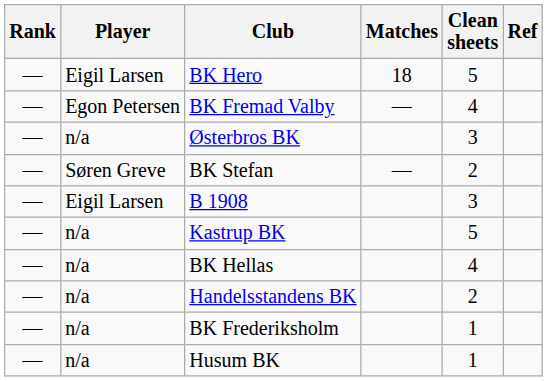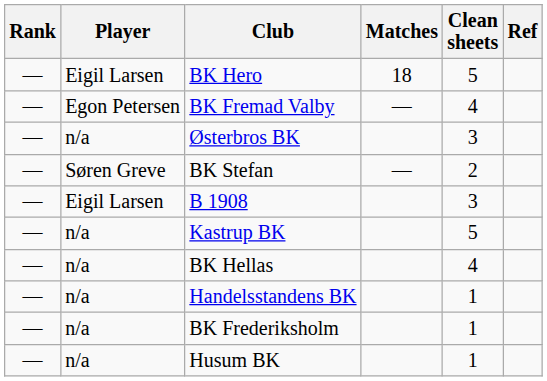 <table class="wikitable" style="text-align:center">
 <tr>
 <th>Rank</th>
 <th>Player</th>
 <th>Club</th>
 <th>Matches</th>
 <th>Clean<br>sheets</th>
 <th>Ref</th>
 </tr>
 <tr>
 <td>—</td>
 <td align="left"> Eigil Larsen</td>
 <td align="left"><a href='#'>BK Hero</a></td>
 <td>18</td>
 <td>5</td>
 <td></td>
 </tr>
 <tr>
 <td>—</td>
 <td align="left"> Egon Petersen</td>
 <td align="left"><a href='#'>BK Fremad Valby</a></td>
 <td>—</td>
 <td>4</td>
 <td></td>
 </tr>
 <tr>
 <td>—</td>
 <td align="left">n/a</td>
 <td align="left"><a href='#'>Østerbros BK</a></td>
 <td></td>
 <td>3</td>
 <td></td>
 </tr>
 <tr>
 <td>—</td>
 <td align="left"> Søren Greve</td>
 <td align="left">BK Stefan</td>
 <td>—</td>
 <td>2</td>
 <td></td>
 </tr>
 <tr>
 <td>—</td>
 <td align="left"> Eigil Larsen</td>
 <td align="left"><a href='#'>B 1908</a></td>
 <td></td>
 <td>3</td>
 <td></td>
 </tr>
 <tr>
 <td>—</td>
 <td align="left">n/a</td>
 <td align="left"><a href='#'>Kastrup BK</a></td>
 <td></td>
 <td>5</td>
 <td></td>
 </tr>
 <tr>
 <td>—</td>
 <td align="left">n/a</td>
 <td align="left">BK Hellas</td>
 <td></td>
 <td>4</td>
 <td></td>
 </tr>
 <tr>
 <td>—</td>
 <td align="left">n/a</td>
 <td align="left"><a href='#'>Handelsstandens BK</a></td>
 <td></td>
-<td>2</td>
+<td>1</td>
 <td></td>
 </tr>
 <tr>
 <td>—</td>
 <td align="left">n/a</td>
 <td align="left">BK Frederiksholm</td>
 <td></td>
 <td>1</td>
 <td></td>
 </tr>
 <tr>
 <td>—</td>
 <td align="left">n/a</td>
 <td align="left">Husum BK</td>
 <td></td>
 <td>1</td>
 <td></td>
 </tr>
 </table>
